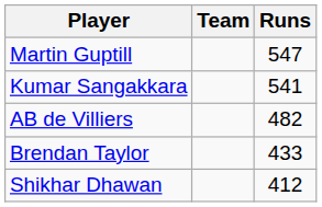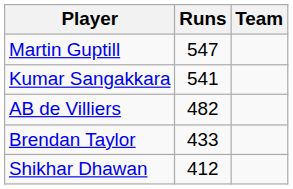 <table class="wikitable">
 <tr>
 <th>Player</th>
+<th>Runs</th>
 <th>Team</th>
-<th>Runs</th>
 </tr>
 <tr>
 <td><a href='#'>Martin Guptill</a></td>
+<td style="text-align:center">547</td>
 <td></td>
-<td style="text-align:center">547</td>
 </tr>
 <tr>
 <td><a href='#'>Kumar Sangakkara</a></td>
+<td style="text-align:center">541</td>
 <td></td>
-<td style="text-align:center">541</td>
 </tr>
 <tr>
 <td><a href='#'>AB de Villiers</a></td>
+<td style="text-align:center">482</td>
 <td></td>
-<td style="text-align:center">482</td>
 </tr>
 <tr>
 <td><a href='#'>Brendan Taylor</a></td>
+<td style="text-align:center">433</td>
 <td></td>
-<td style="text-align:center">433</td>
 </tr>
 <tr>
 <td><a href='#'>Shikhar Dhawan</a></td>
+<td style="text-align:center">412</td>
 <td></td>
-<td style="text-align:center">412</td>
 </tr>
 </table>
